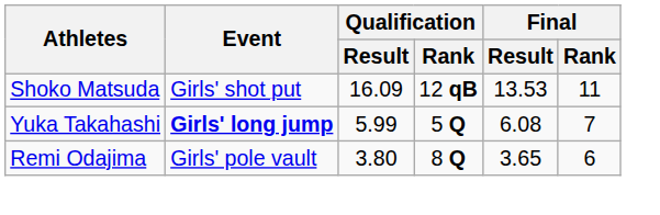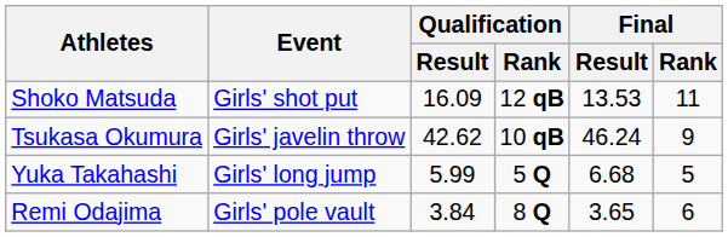 <table class="wikitable" border="1" style="font-size:90%">
 <tr>
 <th rowspan=2>Athletes</th>
 <th rowspan=2>Event</th>
 <th colspan=2>Qualification</th>
 <th colspan=2>Final</th>
 </tr>
 <tr>
 <th>Result</th>
 <th>Rank</th>
 <th>Result</th>
 <th>Rank</th>
 </tr>
 <tr>
 <td><a href='#'>Shoko Matsuda</a></td>
 <td><a href='#'>Girls' shot put</a></td>
 <td align=center>16.09</td>
 <td align=center>12 <strong>qB</strong></td>
 <td align=center>13.53</td>
 <td align=center>11</td>
 </tr>
 <tr>
+<td><a href='#'>Tsukasa Okumura</a></td>
+<td><a href='#'>Girls' javelin throw</a></td>
+<td align=center>42.62</td>
+<td align=center>10 <strong>qB</strong></td>
+<td align=center>46.24</td>
+<td align=center>9</td>
+</tr>
+<tr>
 <td><a href='#'>Yuka Takahashi</a></td>
-<td><strong><a href='#'>Girls' long jump</a></strong></td>
+<td><a href='#'>Girls' long jump</a></td>
 <td align=center>5.99</td>
 <td align=center>5 <strong>Q</strong></td>
-<td align=center>6.08</td>
-<td align=center>7</td>
+<td align=center>6.68</td>
+<td align=center>5</td>
 </tr>
 <tr>
 <td><a href='#'>Remi Odajima</a></td>
 <td><a href='#'>Girls' pole vault</a></td>
-<td align=center>3.80</td>
+<td align=center>3.84</td>
 <td align=center>8 <strong>Q</strong></td>
 <td align=center>3.65</td>
 <td align=center>6</td>
 </tr>
 </table>
